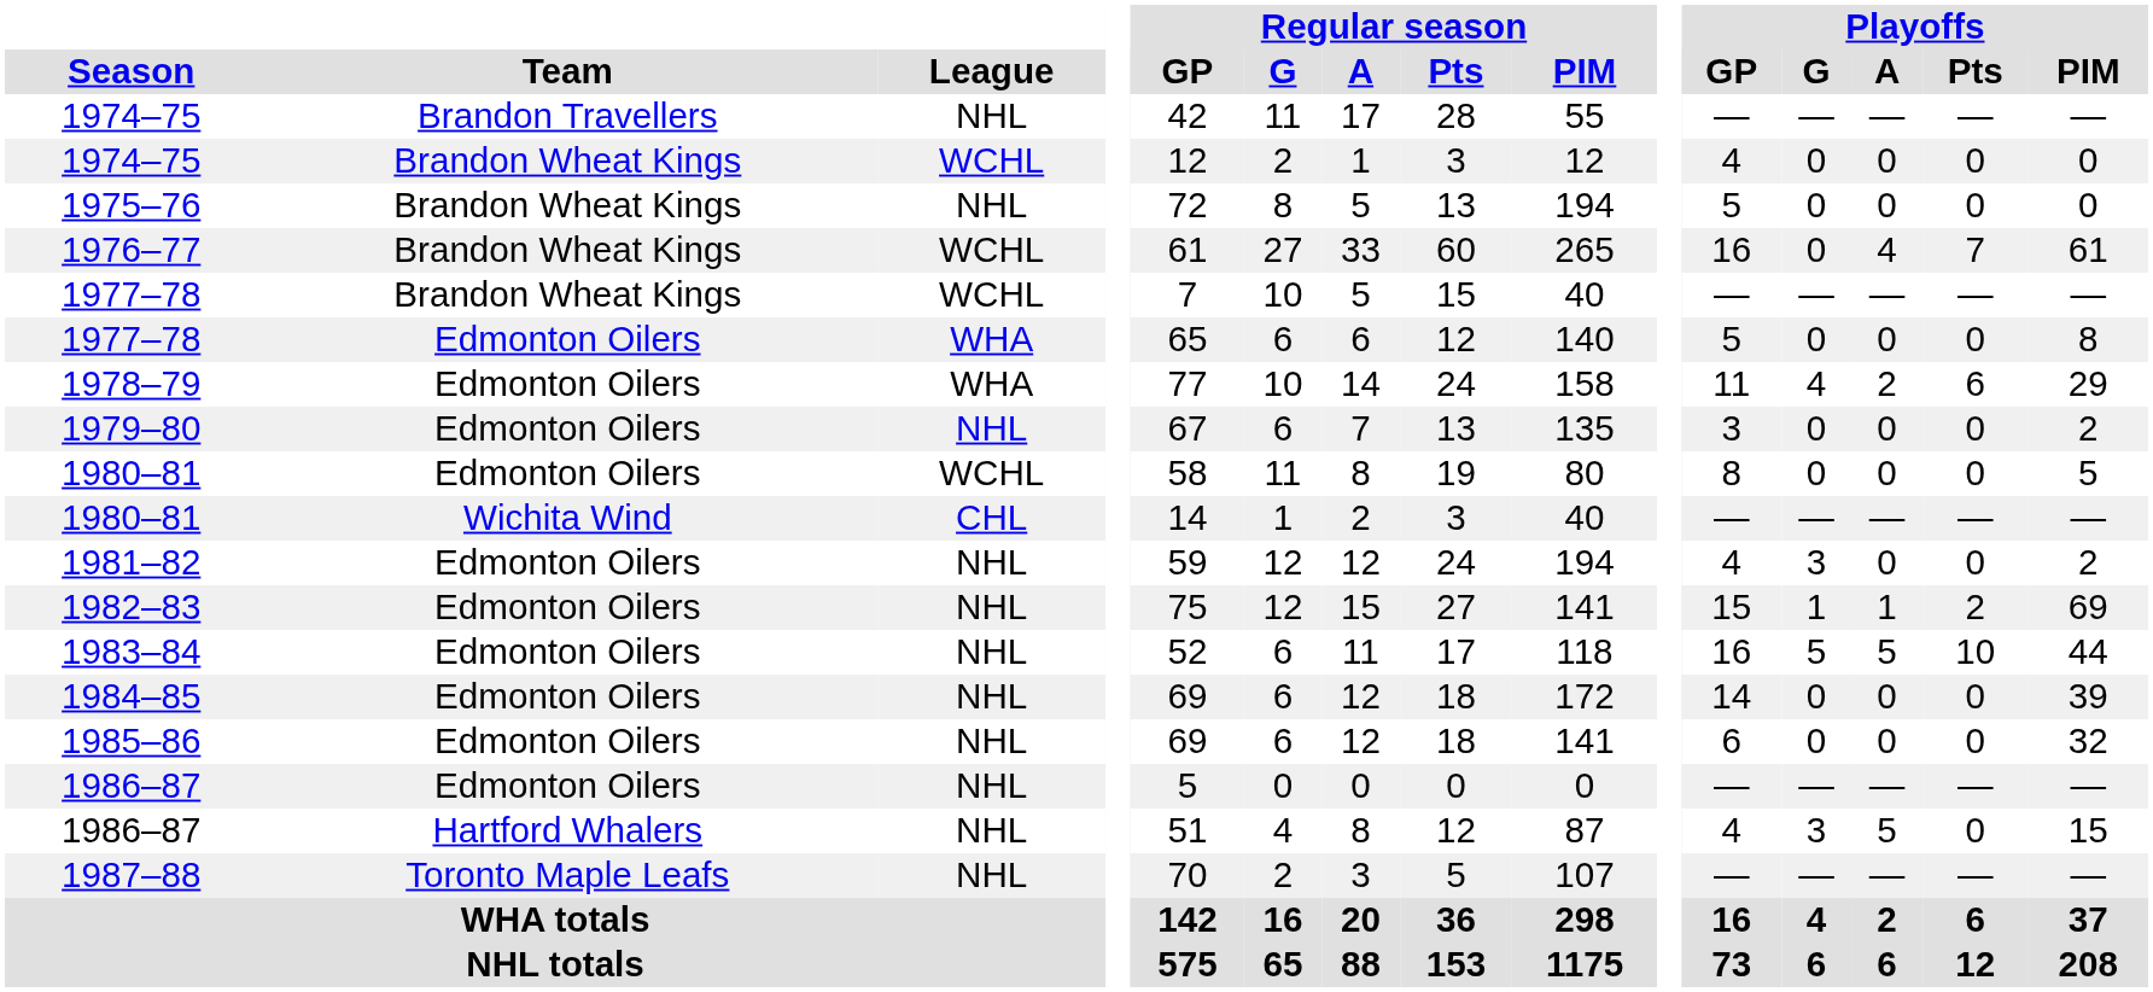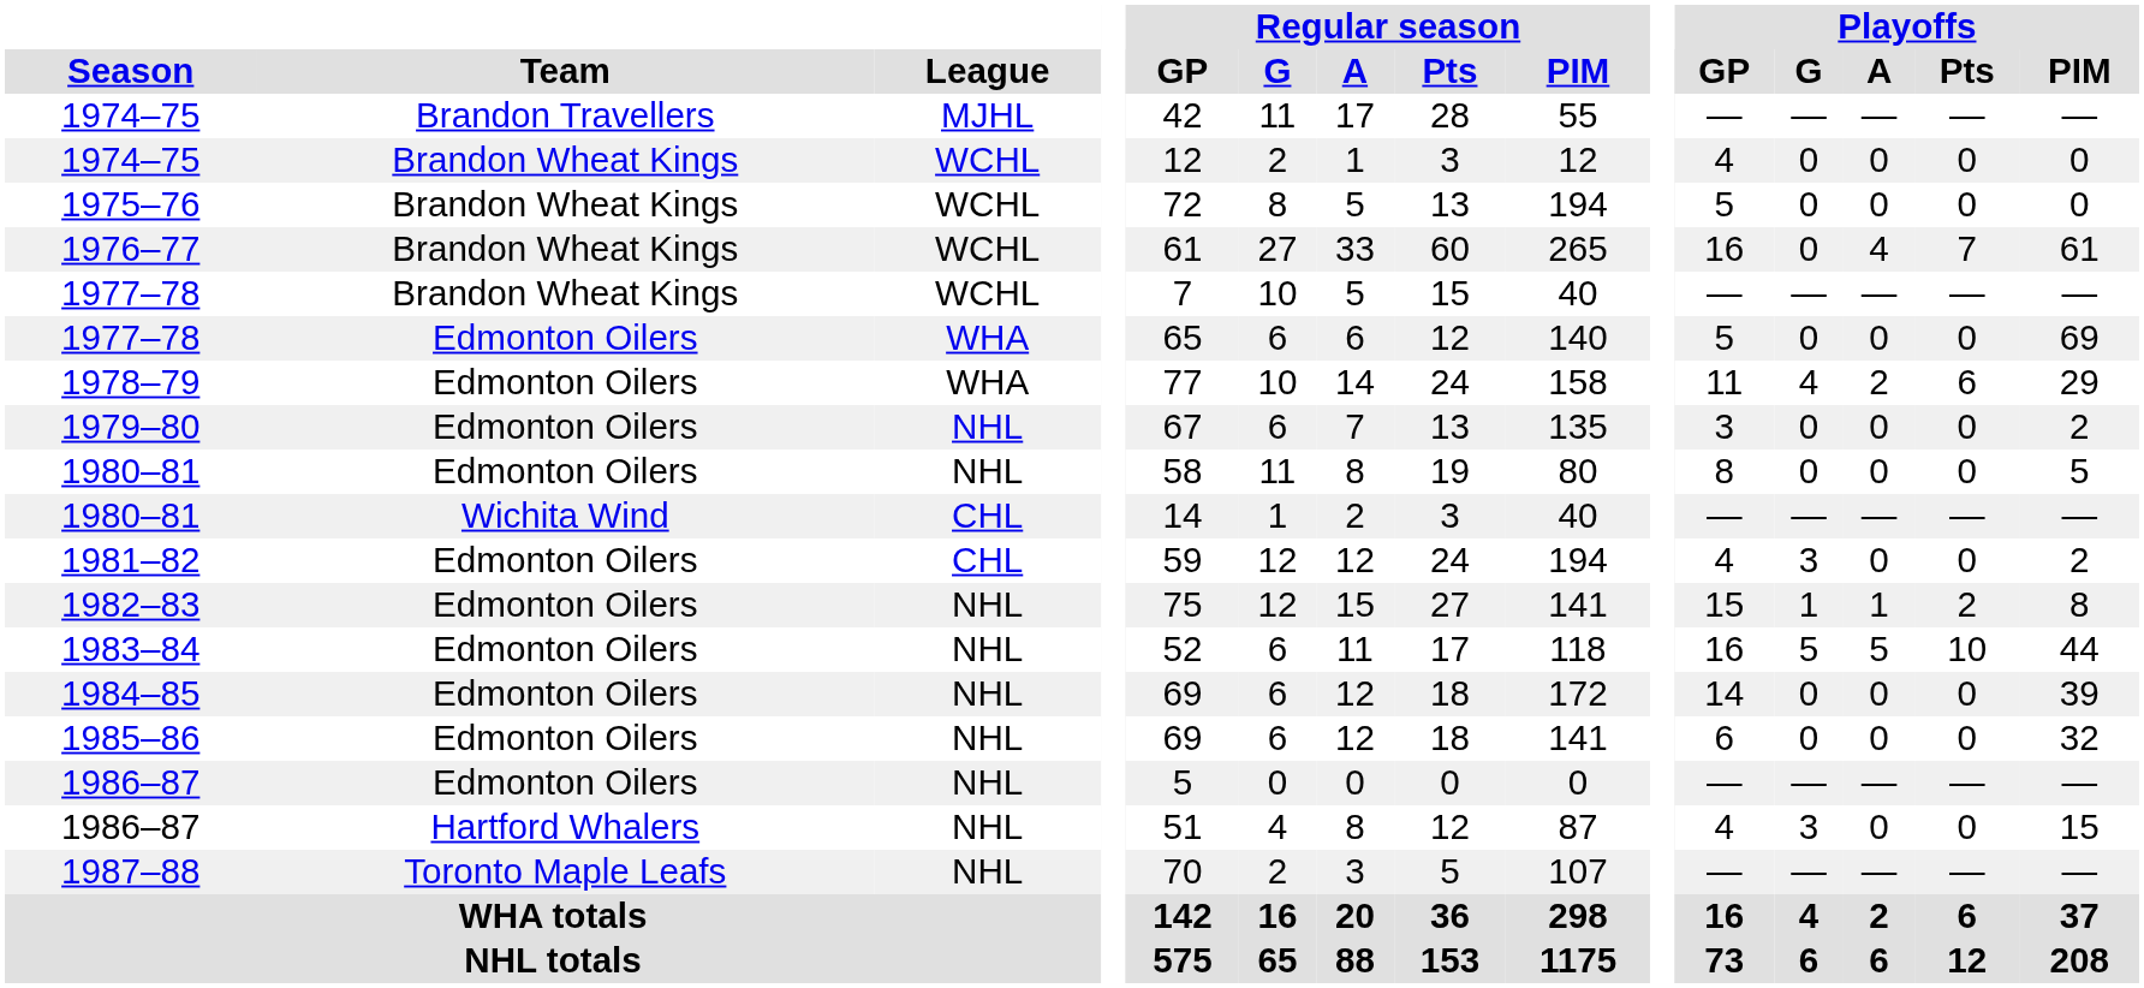 <table border="0" cellpadding="1" cellspacing="0" style="text-align:center; width:60em">
 <tr bgcolor="#e0e0e0">
 <th colspan="3" bgcolor="#ffffff"> </th>
 <th rowspan="99" bgcolor="#ffffff"> </th>
 <th colspan="5"><a href='#'>Regular season</a></th>
 <th rowspan="99" bgcolor="#ffffff"> </th>
 <th colspan="5"><a href='#'>Playoffs</a></th>
 </tr>
 <tr bgcolor="#e0e0e0">
 <th><a href='#'>Season</a></th>
 <th>Team</th>
 <th>League</th>
 <th>GP</th>
 <th><a href='#'>G</a></th>
 <th><a href='#'>A</a></th>
 <th><a href='#'>Pts</a></th>
 <th><a href='#'>PIM</a></th>
 <th>GP</th>
 <th>G</th>
 <th>A</th>
 <th>Pts</th>
 <th>PIM</th>
 </tr>
 <tr>
 <td><a href='#'>1974–75</a></td>
 <td><a href='#'>Brandon Travellers</a></td>
-<td>NHL</td>
+<td><a href='#'>MJHL</a></td>
 <td>42</td>
 <td>11</td>
 <td>17</td>
 <td>28</td>
 <td>55</td>
 <td>—</td>
 <td>—</td>
 <td>—</td>
 <td>—</td>
 <td>—</td>
 </tr>
 <tr bgcolor="#f0f0f0">
 <td><a href='#'>1974–75</a></td>
 <td><a href='#'>Brandon Wheat Kings</a></td>
 <td><a href='#'>WCHL</a></td>
 <td>12</td>
 <td>2</td>
 <td>1</td>
 <td>3</td>
 <td>12</td>
 <td>4</td>
 <td>0</td>
 <td>0</td>
 <td>0</td>
 <td>0</td>
 </tr>
 <tr>
 <td><a href='#'>1975–76</a></td>
 <td>Brandon Wheat Kings</td>
-<td>NHL</td>
+<td>WCHL</td>
 <td>72</td>
 <td>8</td>
 <td>5</td>
 <td>13</td>
 <td>194</td>
 <td>5</td>
 <td>0</td>
 <td>0</td>
 <td>0</td>
 <td>0</td>
 </tr>
 <tr bgcolor="#f0f0f0">
 <td><a href='#'>1976–77</a></td>
 <td>Brandon Wheat Kings</td>
 <td>WCHL</td>
 <td>61</td>
 <td>27</td>
 <td>33</td>
 <td>60</td>
 <td>265</td>
 <td>16</td>
 <td>0</td>
 <td>4</td>
 <td>7</td>
 <td>61</td>
 </tr>
 <tr>
 <td><a href='#'>1977–78</a></td>
 <td>Brandon Wheat Kings</td>
 <td>WCHL</td>
 <td>7</td>
 <td>10</td>
 <td>5</td>
 <td>15</td>
 <td>40</td>
 <td>—</td>
 <td>—</td>
 <td>—</td>
 <td>—</td>
 <td>—</td>
 </tr>
 <tr bgcolor="#f0f0f0">
 <td><a href='#'>1977–78</a></td>
 <td><a href='#'>Edmonton Oilers</a></td>
 <td><a href='#'>WHA</a></td>
 <td>65</td>
 <td>6</td>
 <td>6</td>
 <td>12</td>
 <td>140</td>
 <td>5</td>
 <td>0</td>
 <td>0</td>
 <td>0</td>
-<td>8</td>
+<td>69</td>
 </tr>
 <tr>
 <td><a href='#'>1978–79</a></td>
 <td>Edmonton Oilers</td>
 <td>WHA</td>
 <td>77</td>
 <td>10</td>
 <td>14</td>
 <td>24</td>
 <td>158</td>
 <td>11</td>
 <td>4</td>
 <td>2</td>
 <td>6</td>
 <td>29</td>
 </tr>
 <tr bgcolor="#f0f0f0">
 <td><a href='#'>1979–80</a></td>
 <td>Edmonton Oilers</td>
 <td><a href='#'>NHL</a></td>
 <td>67</td>
 <td>6</td>
 <td>7</td>
 <td>13</td>
 <td>135</td>
 <td>3</td>
 <td>0</td>
 <td>0</td>
 <td>0</td>
 <td>2</td>
 </tr>
 <tr>
 <td><a href='#'>1980–81</a></td>
 <td>Edmonton Oilers</td>
-<td>WCHL</td>
+<td>NHL</td>
 <td>58</td>
 <td>11</td>
 <td>8</td>
 <td>19</td>
 <td>80</td>
 <td>8</td>
 <td>0</td>
 <td>0</td>
 <td>0</td>
 <td>5</td>
 </tr>
 <tr bgcolor="#f0f0f0">
 <td><a href='#'>1980–81</a></td>
 <td><a href='#'>Wichita Wind</a></td>
 <td><a href='#'>CHL</a></td>
 <td>14</td>
 <td>1</td>
 <td>2</td>
 <td>3</td>
 <td>40</td>
 <td>—</td>
 <td>—</td>
 <td>—</td>
 <td>—</td>
 <td>—</td>
 </tr>
 <tr>
 <td><a href='#'>1981–82</a></td>
 <td>Edmonton Oilers</td>
-<td>NHL</td>
+<td><a href='#'>CHL</a></td>
 <td>59</td>
 <td>12</td>
 <td>12</td>
 <td>24</td>
 <td>194</td>
 <td>4</td>
 <td>3</td>
 <td>0</td>
 <td>0</td>
 <td>2</td>
 </tr>
 <tr bgcolor="#f0f0f0">
 <td><a href='#'>1982–83</a></td>
 <td>Edmonton Oilers</td>
 <td>NHL</td>
 <td>75</td>
 <td>12</td>
 <td>15</td>
 <td>27</td>
 <td>141</td>
 <td>15</td>
 <td>1</td>
 <td>1</td>
 <td>2</td>
-<td>69</td>
+<td>8</td>
 </tr>
 <tr>
 <td><a href='#'>1983–84</a></td>
 <td>Edmonton Oilers</td>
 <td>NHL</td>
 <td>52</td>
 <td>6</td>
 <td>11</td>
 <td>17</td>
 <td>118</td>
 <td>16</td>
 <td>5</td>
 <td>5</td>
 <td>10</td>
 <td>44</td>
 </tr>
 <tr bgcolor="#f0f0f0">
 <td><a href='#'>1984–85</a></td>
 <td>Edmonton Oilers</td>
 <td>NHL</td>
 <td>69</td>
 <td>6</td>
 <td>12</td>
 <td>18</td>
 <td>172</td>
 <td>14</td>
 <td>0</td>
 <td>0</td>
 <td>0</td>
 <td>39</td>
 </tr>
 <tr>
 <td><a href='#'>1985–86</a></td>
 <td>Edmonton Oilers</td>
 <td>NHL</td>
 <td>69</td>
 <td>6</td>
 <td>12</td>
 <td>18</td>
 <td>141</td>
 <td>6</td>
 <td>0</td>
 <td>0</td>
 <td>0</td>
 <td>32</td>
 </tr>
 <tr bgcolor="#f0f0f0">
 <td><a href='#'>1986–87</a></td>
 <td>Edmonton Oilers</td>
 <td>NHL</td>
 <td>5</td>
 <td>0</td>
 <td>0</td>
 <td>0</td>
 <td>0</td>
 <td>—</td>
 <td>—</td>
 <td>—</td>
 <td>—</td>
 <td>—</td>
 </tr>
 <tr>
 <td>1986–87</td>
 <td><a href='#'>Hartford Whalers</a></td>
 <td>NHL</td>
 <td>51</td>
 <td>4</td>
 <td>8</td>
 <td>12</td>
 <td>87</td>
 <td>4</td>
 <td>3</td>
-<td>5</td>
+<td>0</td>
 <td>0</td>
 <td>15</td>
 </tr>
 <tr bgcolor="#f0f0f0">
 <td><a href='#'>1987–88</a></td>
 <td><a href='#'>Toronto Maple Leafs</a></td>
 <td>NHL</td>
 <td>70</td>
 <td>2</td>
 <td>3</td>
 <td>5</td>
 <td>107</td>
 <td>—</td>
 <td>—</td>
 <td>—</td>
 <td>—</td>
 <td>—</td>
 </tr>
 <tr bgcolor="#e0e0e0">
 <th colspan="3">WHA totals</th>
 <th>142</th>
 <th>16</th>
 <th>20</th>
 <th>36</th>
 <th>298</th>
 <th>16</th>
 <th>4</th>
 <th>2</th>
 <th>6</th>
 <th>37</th>
 </tr>
 <tr bgcolor="#e0e0e0">
 <th colspan="3">NHL totals</th>
 <th>575</th>
 <th>65</th>
 <th>88</th>
 <th>153</th>
 <th>1175</th>
 <th>73</th>
 <th>6</th>
 <th>6</th>
 <th>12</th>
 <th>208</th>
 </tr>
 </table>
